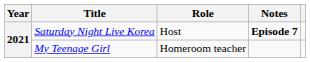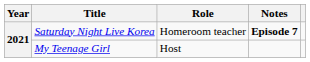 <table class="wikitable sortable plainrowheaders">
 <tr>
 <th scope="col">Year</th>
 <th scope="col">Title</th>
 <th scope="col">Role</th>
 <th scope="col">Notes</th>
 <th scope="col" class="unsortable"></th>
 </tr>
 <tr>
 <th scope="row" rowspan=2>2021</th>
 <td><em><a href='#'>Saturday Night Live Korea</a></em></td>
-<td>Host</td>
+<td>Homeroom teacher</td>
 <td><strong>Episode 7</strong></td>
 <td></td>
 </tr>
 <tr>
 <td><em><a href='#'>My Teenage Girl</a></em></td>
-<td>Homeroom teacher</td>
+<td>Host</td>
 <td></td>
 <td></td>
 </tr>
 </table>
